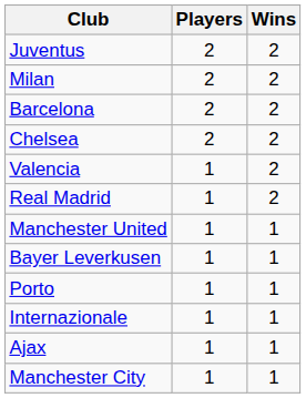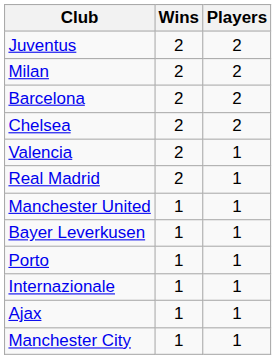 <table class="wikitable">
 <tr>
 <th>Club</th>
+<th>Wins</th>
 <th>Players</th>
-<th>Wins</th>
 </tr>
 <tr>
 <td> <a href='#'>Juventus</a></td>
 <td align=center>2</td>
 <td align=center>2</td>
 </tr>
 <tr>
 <td> <a href='#'>Milan</a></td>
 <td align=center>2</td>
 <td align=center>2</td>
 </tr>
 <tr>
 <td> <a href='#'>Barcelona</a></td>
 <td align=center>2</td>
 <td align=center>2</td>
 </tr>
 <tr>
 <td> <a href='#'>Chelsea</a></td>
 <td align=center>2</td>
 <td align=center>2</td>
 </tr>
 <tr>
 <td> <a href='#'>Valencia</a></td>
+<td align=center>2</td>
 <td align=center>1</td>
-<td align=center>2</td>
 </tr>
 <tr>
 <td> <a href='#'>Real Madrid</a></td>
+<td align=center>2</td>
 <td align=center>1</td>
-<td align=center>2</td>
 </tr>
 <tr>
 <td> <a href='#'>Manchester United</a></td>
 <td align=center>1</td>
 <td align=center>1</td>
 </tr>
 <tr>
 <td> <a href='#'>Bayer Leverkusen</a></td>
 <td align=center>1</td>
 <td align=center>1</td>
 </tr>
 <tr>
 <td> <a href='#'>Porto</a></td>
 <td align=center>1</td>
 <td align=center>1</td>
 </tr>
 <tr>
 <td> <a href='#'>Internazionale</a></td>
 <td align=center>1</td>
 <td align=center>1</td>
 </tr>
 <tr>
 <td> <a href='#'>Ajax</a></td>
 <td align=center>1</td>
 <td align=center>1</td>
 </tr>
 <tr>
 <td> <a href='#'>Manchester City</a></td>
 <td align=center>1</td>
 <td align=center>1</td>
 </tr>
 </table>
